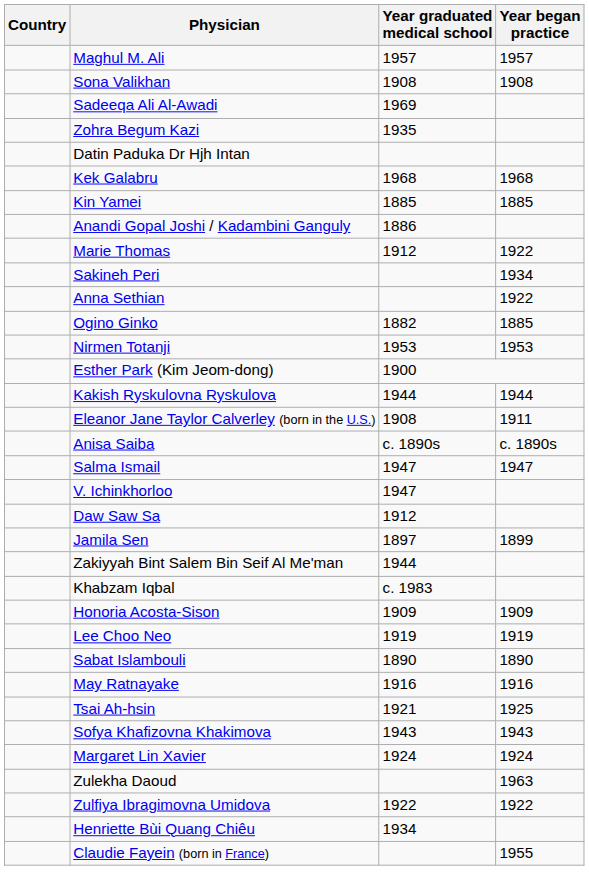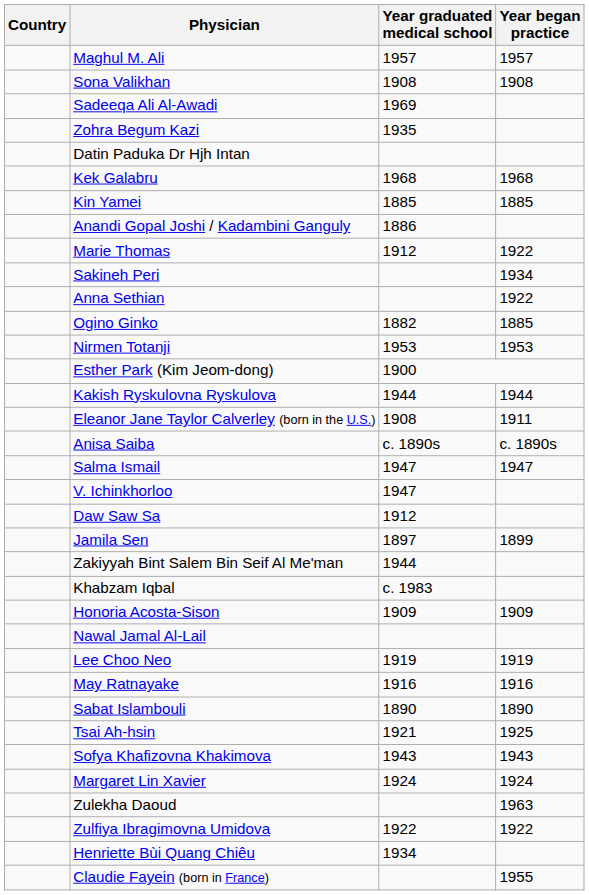 <table class="wikitable">
 <tr>
 <th>Country</th>
 <th>Physician</th>
 <th>Year graduated<br>medical school</th>
 <th>Year began<br>practice</th>
 </tr>
 <tr>
 <td></td>
 <td><a href='#'>Maghul M. Ali</a></td>
 <td>1957</td>
 <td>1957</td>
 </tr>
 <tr>
 <td></td>
 <td><a href='#'>Sona Valikhan</a></td>
 <td>1908</td>
 <td>1908</td>
 </tr>
 <tr>
 <td></td>
 <td><a href='#'>Sadeeqa Ali Al-Awadi</a></td>
 <td>1969</td>
 <td></td>
 </tr>
 <tr>
 <td></td>
 <td><a href='#'>Zohra Begum Kazi</a></td>
 <td>1935</td>
 <td></td>
 </tr>
 <tr>
 <td></td>
 <td>Datin Paduka Dr Hjh Intan</td>
 <td></td>
 <td></td>
 </tr>
 <tr>
 <td></td>
 <td><a href='#'>Kek Galabru</a></td>
 <td>1968</td>
 <td>1968</td>
 </tr>
 <tr>
 <td></td>
 <td><a href='#'>Kin Yamei</a></td>
 <td>1885</td>
 <td>1885</td>
 </tr>
 <tr>
 <td></td>
 <td><a href='#'>Anandi Gopal Joshi</a> / <a href='#'>Kadambini Ganguly</a></td>
 <td>1886</td>
 <td></td>
 </tr>
 <tr>
 <td></td>
 <td><a href='#'>Marie Thomas</a></td>
 <td>1912</td>
 <td>1922</td>
 </tr>
 <tr>
 <td></td>
 <td><a href='#'>Sakineh Peri</a></td>
 <td></td>
 <td>1934</td>
 </tr>
 <tr>
 <td></td>
 <td><a href='#'>Anna Sethian</a></td>
 <td></td>
 <td>1922</td>
 </tr>
 <tr>
 <td></td>
 <td><a href='#'>Ogino Ginko</a></td>
 <td>1882</td>
 <td>1885</td>
 </tr>
 <tr>
 <td></td>
 <td><a href='#'>Nirmen Totanji</a></td>
 <td>1953</td>
 <td>1953</td>
 </tr>
 <tr>
 <td></td>
 <td><a href='#'>Esther Park</a> (Kim Jeom-dong)</td>
 <td colspan="2">1900</td>
 </tr>
 <tr>
 <td></td>
 <td><a href='#'>Kakish Ryskulovna Ryskulova</a></td>
 <td>1944</td>
 <td>1944</td>
 </tr>
 <tr>
 <td></td>
 <td><a href='#'>Eleanor Jane Taylor Calverley</a> <small>(born in the <a href='#'>U.S.</a>)</small></td>
 <td>1908</td>
 <td>1911</td>
 </tr>
 <tr>
 <td></td>
 <td><a href='#'>Anisa Saiba</a></td>
 <td>c. 1890s</td>
 <td>c. 1890s</td>
 </tr>
 <tr>
 <td></td>
 <td><a href='#'>Salma Ismail</a></td>
 <td>1947</td>
 <td>1947</td>
 </tr>
 <tr>
 <td></td>
 <td><a href='#'>V. Ichinkhorloo</a></td>
 <td>1947</td>
 <td></td>
 </tr>
 <tr>
 <td></td>
 <td><a href='#'>Daw Saw Sa</a></td>
 <td>1912</td>
 <td></td>
 </tr>
 <tr>
 <td></td>
 <td><a href='#'>Jamila Sen</a></td>
 <td>1897</td>
 <td>1899</td>
 </tr>
 <tr>
 <td></td>
 <td>Zakiyyah Bint Salem Bin Seif Al Me'man</td>
 <td>1944</td>
 <td></td>
 </tr>
 <tr>
 <td></td>
 <td>Khabzam Iqbal</td>
 <td>c. 1983</td>
 <td></td>
 </tr>
 <tr>
 <td></td>
 <td><a href='#'>Honoria Acosta-Sison</a></td>
 <td>1909</td>
 <td>1909</td>
 </tr>
 <tr>
 <td></td>
+<td><a href='#'>Nawal Jamal Al-Lail</a></td>
+<td></td>
+<td></td>
+</tr>
+<tr>
+<td></td>
 <td><a href='#'>Lee Choo Neo</a></td>
 <td>1919</td>
 <td>1919</td>
 </tr>
 <tr>
 <td></td>
+<td><a href='#'>May Ratnayake</a></td>
+<td>1916</td>
+<td>1916</td>
+</tr>
+<tr>
+<td></td>
 <td><a href='#'>Sabat Islambouli</a></td>
 <td>1890</td>
 <td>1890</td>
-</tr>
-<tr>
-<td></td>
-<td><a href='#'>May Ratnayake</a></td>
-<td>1916</td>
-<td>1916</td>
 </tr>
 <tr>
 <td></td>
 <td><a href='#'>Tsai Ah-hsin</a></td>
 <td>1921</td>
 <td>1925</td>
 </tr>
 <tr>
 <td></td>
 <td><a href='#'>Sofya Khafizovna Khakimova</a></td>
 <td>1943</td>
 <td>1943</td>
 </tr>
 <tr>
 <td></td>
 <td><a href='#'>Margaret Lin Xavier</a></td>
 <td>1924</td>
 <td>1924</td>
 </tr>
 <tr>
 <td></td>
 <td>Zulekha Daoud</td>
 <td></td>
 <td>1963</td>
 </tr>
 <tr>
 <td></td>
 <td><a href='#'>Zulfiya Ibragimovna Umidova</a></td>
 <td>1922</td>
 <td>1922</td>
 </tr>
 <tr>
 <td></td>
 <td><a href='#'>Henriette Bùi Quang Chiêu</a></td>
 <td>1934</td>
 <td></td>
 </tr>
 <tr>
 <td></td>
 <td><a href='#'>Claudie Fayein</a> <small>(born in <a href='#'>France</a>)</small></td>
 <td></td>
 <td>1955</td>
 </tr>
 </table>
